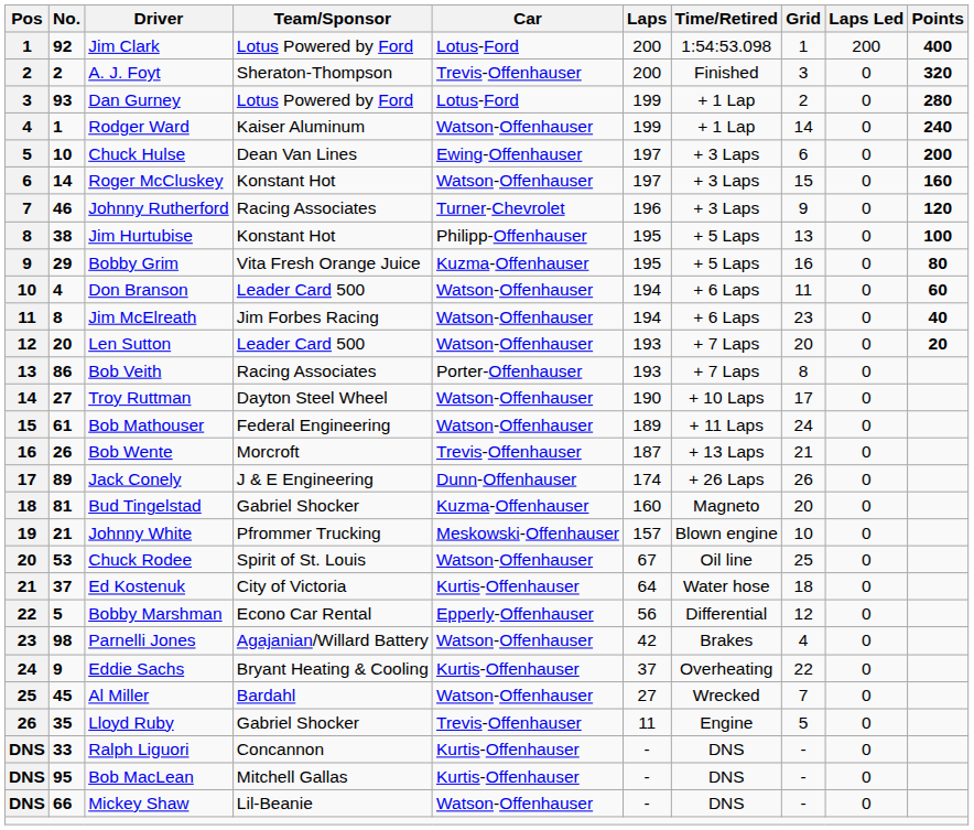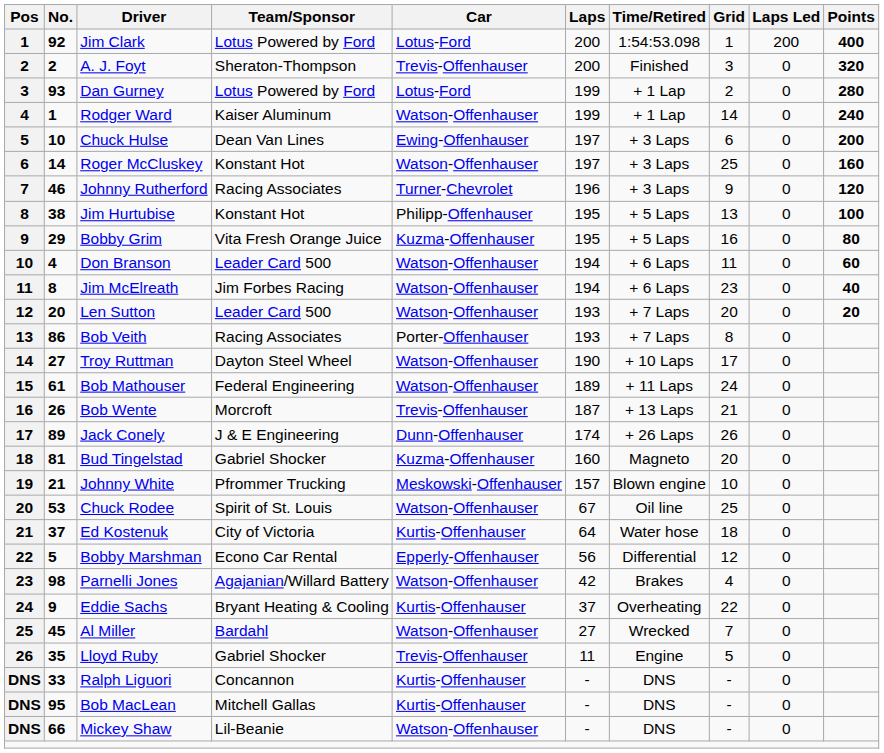 <table class="wikitable" style="font-size:95%;">
 <tr>
 <th>Pos</th>
 <th>No.</th>
 <th>Driver</th>
 <th>Team/Sponsor</th>
 <th>Car</th>
 <th>Laps</th>
 <th>Time/Retired</th>
 <th>Grid</th>
 <th>Laps Led</th>
 <th>Points</th>
 </tr>
 <tr>
 <th>1</th>
 <td><strong>92</strong></td>
 <td> <a href='#'>Jim Clark</a></td>
 <td><a href='#'>Lotus</a> Powered by <a href='#'>Ford</a></td>
 <td><a href='#'>Lotus</a>-<a href='#'>Ford</a></td>
 <td align=center>200</td>
 <td align=center>1:54:53.098</td>
 <td align=center>1</td>
 <td align=center>200</td>
 <td align=center><strong>400</strong></td>
 </tr>
 <tr>
 <th>2</th>
 <td><strong>2</strong></td>
 <td> <a href='#'>A. J. Foyt</a></td>
 <td>Sheraton-Thompson</td>
 <td><a href='#'>Trevis</a>-<a href='#'>Offenhauser</a></td>
 <td align=center>200</td>
 <td align=center>Finished</td>
 <td align=center>3</td>
 <td align=center>0</td>
 <td align=center><strong>320</strong></td>
 </tr>
 <tr>
 <th>3</th>
 <td><strong>93</strong></td>
 <td> <a href='#'>Dan Gurney</a></td>
 <td><a href='#'>Lotus</a> Powered by <a href='#'>Ford</a></td>
 <td><a href='#'>Lotus</a>-<a href='#'>Ford</a></td>
 <td align=center>199</td>
 <td align=center>+ 1 Lap</td>
 <td align=center>2</td>
 <td align=center>0</td>
 <td align=center><strong>280</strong></td>
 </tr>
 <tr>
 <th>4</th>
 <td><strong>1</strong></td>
 <td> <a href='#'>Rodger Ward</a></td>
 <td>Kaiser Aluminum</td>
 <td><a href='#'>Watson</a>-<a href='#'>Offenhauser</a></td>
 <td align=center>199</td>
 <td align=center>+ 1 Lap</td>
 <td align=center>14</td>
 <td align=center>0</td>
 <td align=center><strong>240</strong></td>
 </tr>
 <tr>
 <th>5</th>
 <td><strong>10</strong></td>
 <td> <a href='#'>Chuck Hulse</a></td>
 <td>Dean Van Lines</td>
 <td><a href='#'>Ewing</a>-<a href='#'>Offenhauser</a></td>
 <td align=center>197</td>
 <td align=center>+ 3 Laps</td>
 <td align=center>6</td>
 <td align=center>0</td>
 <td align=center><strong>200</strong></td>
 </tr>
 <tr>
 <th>6</th>
 <td><strong>14</strong></td>
 <td> <a href='#'>Roger McCluskey</a></td>
 <td>Konstant Hot</td>
 <td><a href='#'>Watson</a>-<a href='#'>Offenhauser</a></td>
 <td align=center>197</td>
 <td align=center>+ 3 Laps</td>
-<td align=center>15</td>
+<td align=center>25</td>
 <td align=center>0</td>
 <td align=center><strong>160</strong></td>
 </tr>
 <tr>
 <th>7</th>
 <td><strong>46</strong></td>
 <td> <a href='#'>Johnny Rutherford</a></td>
 <td>Racing Associates</td>
 <td><a href='#'>Turner</a>-<a href='#'>Chevrolet</a></td>
 <td align=center>196</td>
 <td align=center>+ 3 Laps</td>
 <td align=center>9</td>
 <td align=center>0</td>
 <td align=center><strong>120</strong></td>
 </tr>
 <tr>
 <th>8</th>
 <td><strong>38</strong></td>
 <td> <a href='#'>Jim Hurtubise</a></td>
 <td>Konstant Hot</td>
 <td>Philipp-<a href='#'>Offenhauser</a></td>
 <td align=center>195</td>
 <td align=center>+ 5 Laps</td>
 <td align=center>13</td>
 <td align=center>0</td>
 <td align=center><strong>100</strong></td>
 </tr>
 <tr>
 <th>9</th>
 <td><strong>29</strong></td>
 <td> <a href='#'>Bobby Grim</a></td>
 <td>Vita Fresh Orange Juice</td>
 <td><a href='#'>Kuzma</a>-<a href='#'>Offenhauser</a></td>
 <td align=center>195</td>
 <td align=center>+ 5 Laps</td>
 <td align=center>16</td>
 <td align=center>0</td>
 <td align=center><strong>80</strong></td>
 </tr>
 <tr>
 <th>10</th>
 <td><strong>4</strong></td>
 <td> <a href='#'>Don Branson</a></td>
 <td><a href='#'>Leader Card</a> 500</td>
 <td><a href='#'>Watson</a>-<a href='#'>Offenhauser</a></td>
 <td align=center>194</td>
 <td align=center>+ 6 Laps</td>
 <td align=center>11</td>
 <td align=center>0</td>
 <td align=center><strong>60</strong></td>
 </tr>
 <tr>
 <th>11</th>
 <td><strong>8</strong></td>
 <td> <a href='#'>Jim McElreath</a></td>
 <td>Jim Forbes Racing</td>
 <td><a href='#'>Watson</a>-<a href='#'>Offenhauser</a></td>
 <td align=center>194</td>
 <td align=center>+ 6 Laps</td>
 <td align=center>23</td>
 <td align=center>0</td>
 <td align=center><strong>40</strong></td>
 </tr>
 <tr>
 <th>12</th>
 <td><strong>20</strong></td>
 <td> <a href='#'>Len Sutton</a></td>
 <td><a href='#'>Leader Card</a> 500</td>
 <td><a href='#'>Watson</a>-<a href='#'>Offenhauser</a></td>
 <td align=center>193</td>
 <td align=center>+ 7 Laps</td>
 <td align=center>20</td>
 <td align=center>0</td>
 <td align=center><strong>20</strong></td>
 </tr>
 <tr>
 <th>13</th>
 <td><strong>86</strong></td>
 <td> <a href='#'>Bob Veith</a></td>
 <td>Racing Associates</td>
 <td>Porter-<a href='#'>Offenhauser</a></td>
 <td align=center>193</td>
 <td align=center>+ 7 Laps</td>
 <td align=center>8</td>
 <td align=center>0</td>
 <td align=center></td>
 </tr>
 <tr>
 <th>14</th>
 <td><strong>27</strong></td>
 <td> <a href='#'>Troy Ruttman</a></td>
 <td>Dayton Steel Wheel</td>
 <td><a href='#'>Watson</a>-<a href='#'>Offenhauser</a></td>
 <td align=center>190</td>
 <td align=center>+ 10 Laps</td>
 <td align=center>17</td>
 <td align=center>0</td>
 <td align=center></td>
 </tr>
 <tr>
 <th>15</th>
 <td><strong>61</strong></td>
 <td> <a href='#'>Bob Mathouser</a></td>
 <td>Federal Engineering</td>
 <td><a href='#'>Watson</a>-<a href='#'>Offenhauser</a></td>
 <td align=center>189</td>
 <td align=center>+ 11 Laps</td>
 <td align=center>24</td>
 <td align=center>0</td>
 <td align=center></td>
 </tr>
 <tr>
 <th>16</th>
 <td><strong>26</strong></td>
 <td> <a href='#'>Bob Wente</a></td>
 <td>Morcroft</td>
 <td><a href='#'>Trevis</a>-<a href='#'>Offenhauser</a></td>
 <td align=center>187</td>
 <td align=center>+ 13 Laps</td>
 <td align=center>21</td>
 <td align=center>0</td>
 <td align=center></td>
 </tr>
 <tr>
 <th>17</th>
 <td><strong>89</strong></td>
 <td> <a href='#'>Jack Conely</a></td>
 <td>J & E Engineering</td>
 <td><a href='#'>Dunn</a>-<a href='#'>Offenhauser</a></td>
 <td align=center>174</td>
 <td align=center>+ 26 Laps</td>
 <td align=center>26</td>
 <td align=center>0</td>
 <td align=center></td>
 </tr>
 <tr>
 <th>18</th>
 <td><strong>81</strong></td>
 <td> <a href='#'>Bud Tingelstad</a></td>
 <td>Gabriel Shocker</td>
 <td><a href='#'>Kuzma</a>-<a href='#'>Offenhauser</a></td>
 <td align=center>160</td>
 <td align=center>Magneto</td>
 <td align=center>20</td>
 <td align=center>0</td>
 <td align=center></td>
 </tr>
 <tr>
 <th>19</th>
 <td><strong>21</strong></td>
 <td> <a href='#'>Johnny White</a></td>
 <td>Pfrommer Trucking</td>
 <td><a href='#'>Meskowski</a>-<a href='#'>Offenhauser</a></td>
 <td align=center>157</td>
 <td align=center>Blown engine</td>
 <td align=center>10</td>
 <td align=center>0</td>
 <td align=center></td>
 </tr>
 <tr>
 <th>20</th>
 <td><strong>53</strong></td>
 <td> <a href='#'>Chuck Rodee</a></td>
 <td>Spirit of St. Louis</td>
 <td><a href='#'>Watson</a>-<a href='#'>Offenhauser</a></td>
 <td align=center>67</td>
 <td align=center>Oil line</td>
 <td align=center>25</td>
 <td align=center>0</td>
 <td align=center></td>
 </tr>
 <tr>
 <th>21</th>
 <td><strong>37</strong></td>
 <td> <a href='#'>Ed Kostenuk</a></td>
 <td>City of Victoria</td>
 <td><a href='#'>Kurtis</a>-<a href='#'>Offenhauser</a></td>
 <td align=center>64</td>
 <td align=center>Water hose</td>
 <td align=center>18</td>
 <td align=center>0</td>
 <td align=center></td>
 </tr>
 <tr>
 <th>22</th>
 <td><strong>5</strong></td>
 <td> <a href='#'>Bobby Marshman</a></td>
 <td>Econo Car Rental</td>
 <td><a href='#'>Epperly</a>-<a href='#'>Offenhauser</a></td>
 <td align=center>56</td>
 <td align=center>Differential</td>
 <td align=center>12</td>
 <td align=center>0</td>
 <td align=center></td>
 </tr>
 <tr>
 <th>23</th>
 <td><strong>98</strong></td>
 <td> <a href='#'>Parnelli Jones</a></td>
 <td><a href='#'>Agajanian</a>/Willard Battery</td>
 <td><a href='#'>Watson</a>-<a href='#'>Offenhauser</a></td>
 <td align=center>42</td>
 <td align=center>Brakes</td>
 <td align=center>4</td>
 <td align=center>0</td>
 <td align=center></td>
 </tr>
 <tr>
 <th>24</th>
 <td><strong>9</strong></td>
 <td> <a href='#'>Eddie Sachs</a></td>
 <td>Bryant Heating & Cooling</td>
 <td><a href='#'>Kurtis</a>-<a href='#'>Offenhauser</a></td>
 <td align=center>37</td>
 <td align=center>Overheating</td>
 <td align=center>22</td>
 <td align=center>0</td>
 <td align=center></td>
 </tr>
 <tr>
 <th>25</th>
 <td><strong>45</strong></td>
 <td> <a href='#'>Al Miller</a></td>
 <td><a href='#'>Bardahl</a></td>
 <td><a href='#'>Watson</a>-<a href='#'>Offenhauser</a></td>
 <td align=center>27</td>
 <td align=center>Wrecked</td>
 <td align=center>7</td>
 <td align=center>0</td>
 <td align=center></td>
 </tr>
 <tr>
 <th>26</th>
 <td><strong>35</strong></td>
 <td> <a href='#'>Lloyd Ruby</a></td>
 <td>Gabriel Shocker</td>
 <td><a href='#'>Trevis</a>-<a href='#'>Offenhauser</a></td>
 <td align=center>11</td>
 <td align=center>Engine</td>
 <td align=center>5</td>
 <td align=center>0</td>
 <td align=center></td>
 </tr>
 <tr>
 <th>DNS</th>
 <td><strong>33</strong></td>
 <td> <a href='#'>Ralph Liguori</a></td>
 <td>Concannon</td>
 <td><a href='#'>Kurtis</a>-<a href='#'>Offenhauser</a></td>
 <td align=center>-</td>
 <td align=center>DNS</td>
 <td align=center>-</td>
 <td align=center>0</td>
 <td align=center></td>
 </tr>
 <tr>
 <th>DNS</th>
 <td><strong>95</strong></td>
 <td> <a href='#'>Bob MacLean</a></td>
 <td>Mitchell Gallas</td>
 <td><a href='#'>Kurtis</a>-<a href='#'>Offenhauser</a></td>
 <td align=center>-</td>
 <td align=center>DNS</td>
 <td align=center>-</td>
 <td align=center>0</td>
 <td align=center></td>
 </tr>
 <tr>
 <th>DNS</th>
 <td><strong>66</strong></td>
 <td> <a href='#'>Mickey Shaw</a></td>
 <td>Lil-Beanie</td>
 <td><a href='#'>Watson</a>-<a href='#'>Offenhauser</a></td>
 <td align=center>-</td>
 <td align=center>DNS</td>
 <td align=center>-</td>
 <td align=center>0</td>
 <td align=center></td>
 </tr>
 <tr>
 <td colspan=10 align=center></td>
 </tr>
 </table>
